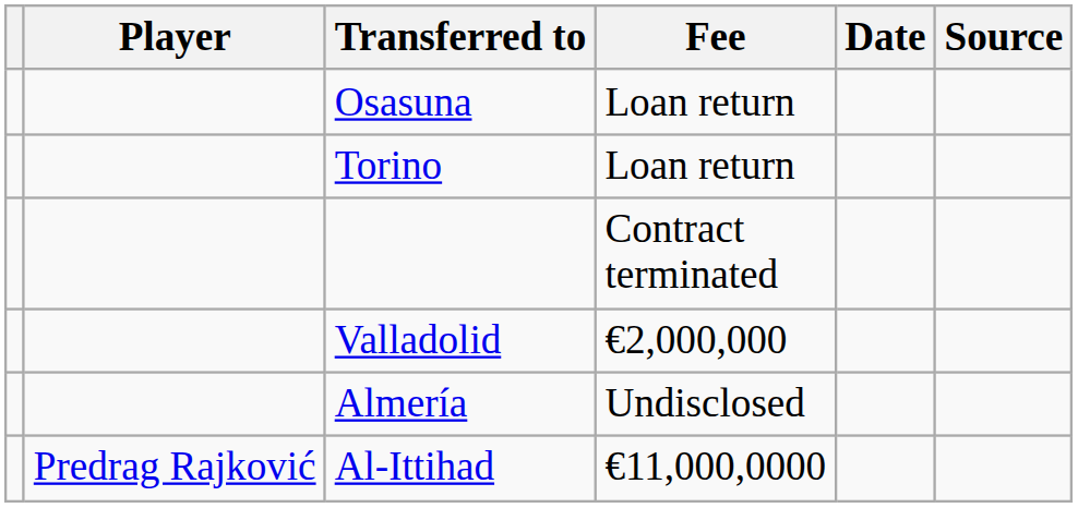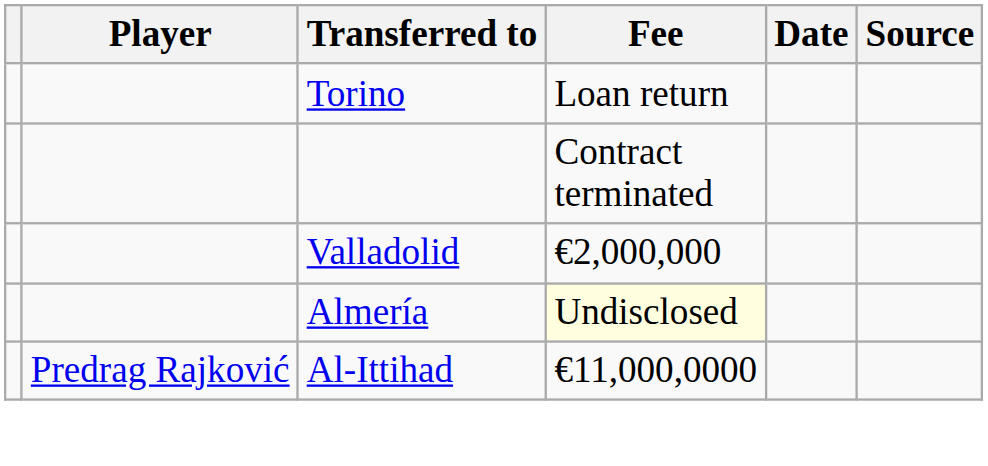 <table class="wikitable plainrowheaders sortable">
 <tr>
 <th></th>
 <th scope="col">Player</th>
 <th>Transferred to</th>
 <th style="width: 80px;">Fee</th>
 <th scope="col">Date</th>
 <th scope="col">Source</th>
-</tr>
-<tr>
-<td align="center"></td>
-<td></td>
-<td> <a href='#'>Osasuna</a></td>
-<td>Loan return</td>
-<td></td>
-<td></td>
 </tr>
 <tr>
 <td align="center"></td>
 <td></td>
 <td> <a href='#'>Torino</a></td>
 <td>Loan return</td>
 <td></td>
 <td></td>
 </tr>
 <tr>
 <td align="center"></td>
 <td></td>
 <td></td>
 <td>Contract terminated</td>
 <td></td>
 <td></td>
 </tr>
 <tr>
 <td align="center"></td>
 <td></td>
 <td> <a href='#'>Valladolid</a></td>
 <td>€2,000,000</td>
 <td></td>
 <td></td>
 </tr>
 <tr>
 <td align="center"></td>
 <td></td>
 <td> <a href='#'>Almería</a></td>
-<td>Undisclosed</td>
+<td style="background: lightyellow;">Undisclosed</td>
 <td></td>
 <td></td>
 </tr>
 <tr>
 <td align="center"></td>
 <td> <a href='#'>Predrag Rajković</a></td>
 <td> <a href='#'>Al-Ittihad</a></td>
 <td>€11,000,0000</td>
 <td></td>
 <td></td>
 </tr>
 </table>
